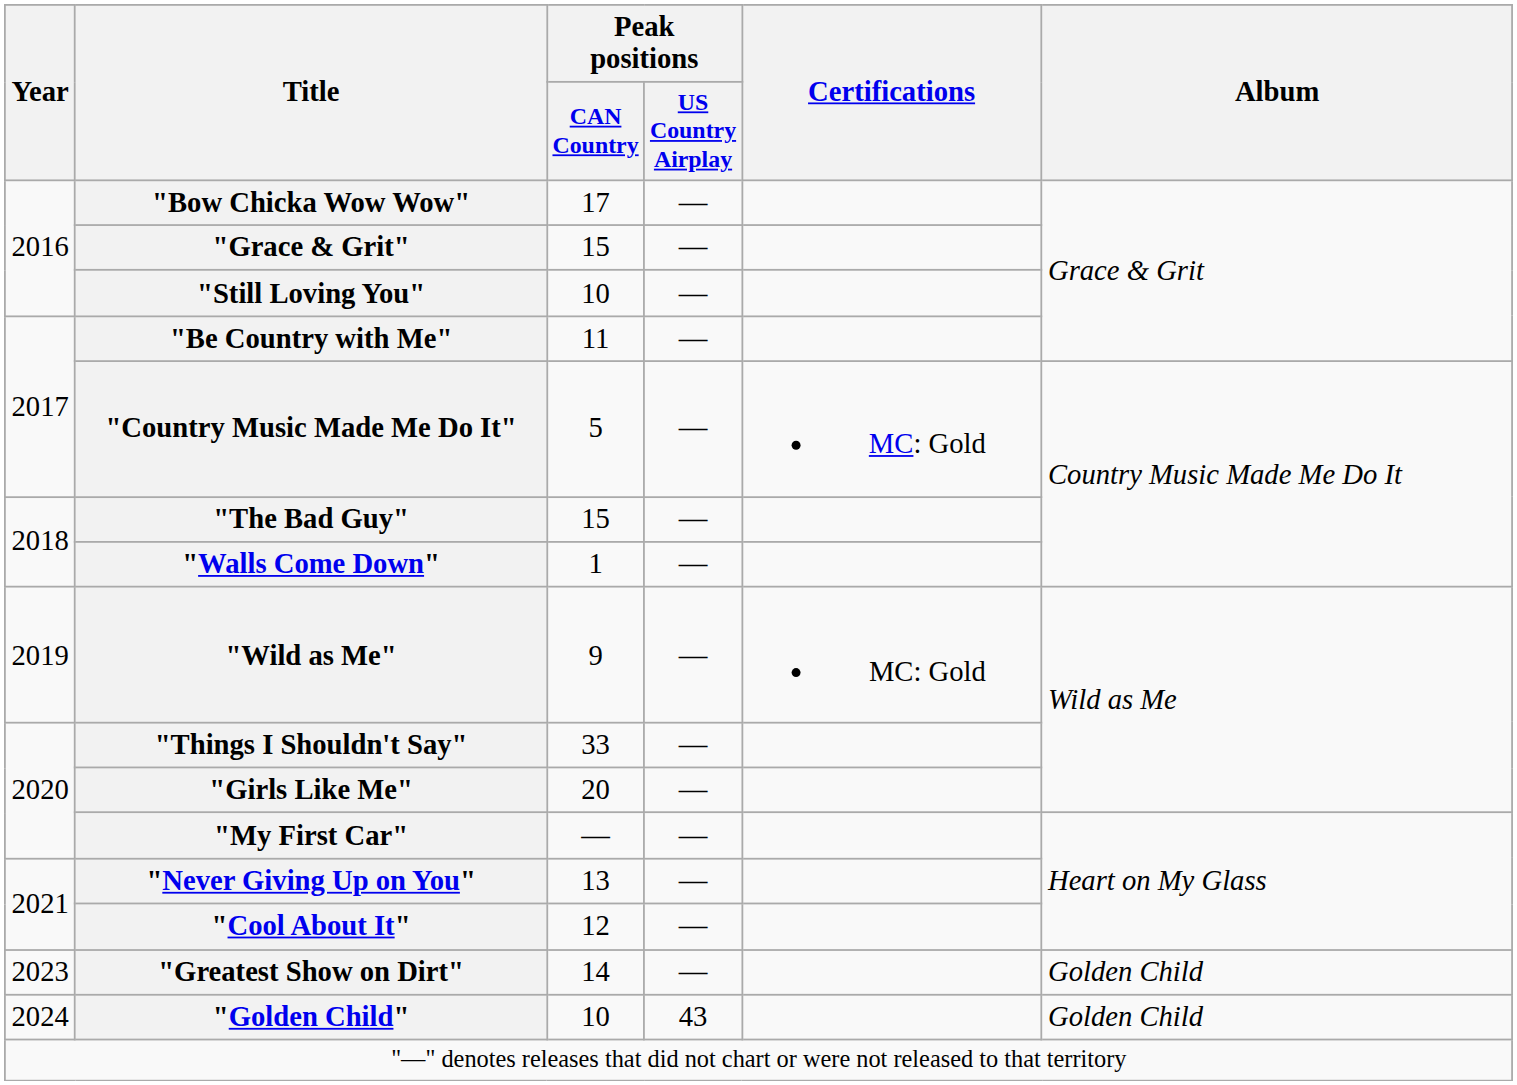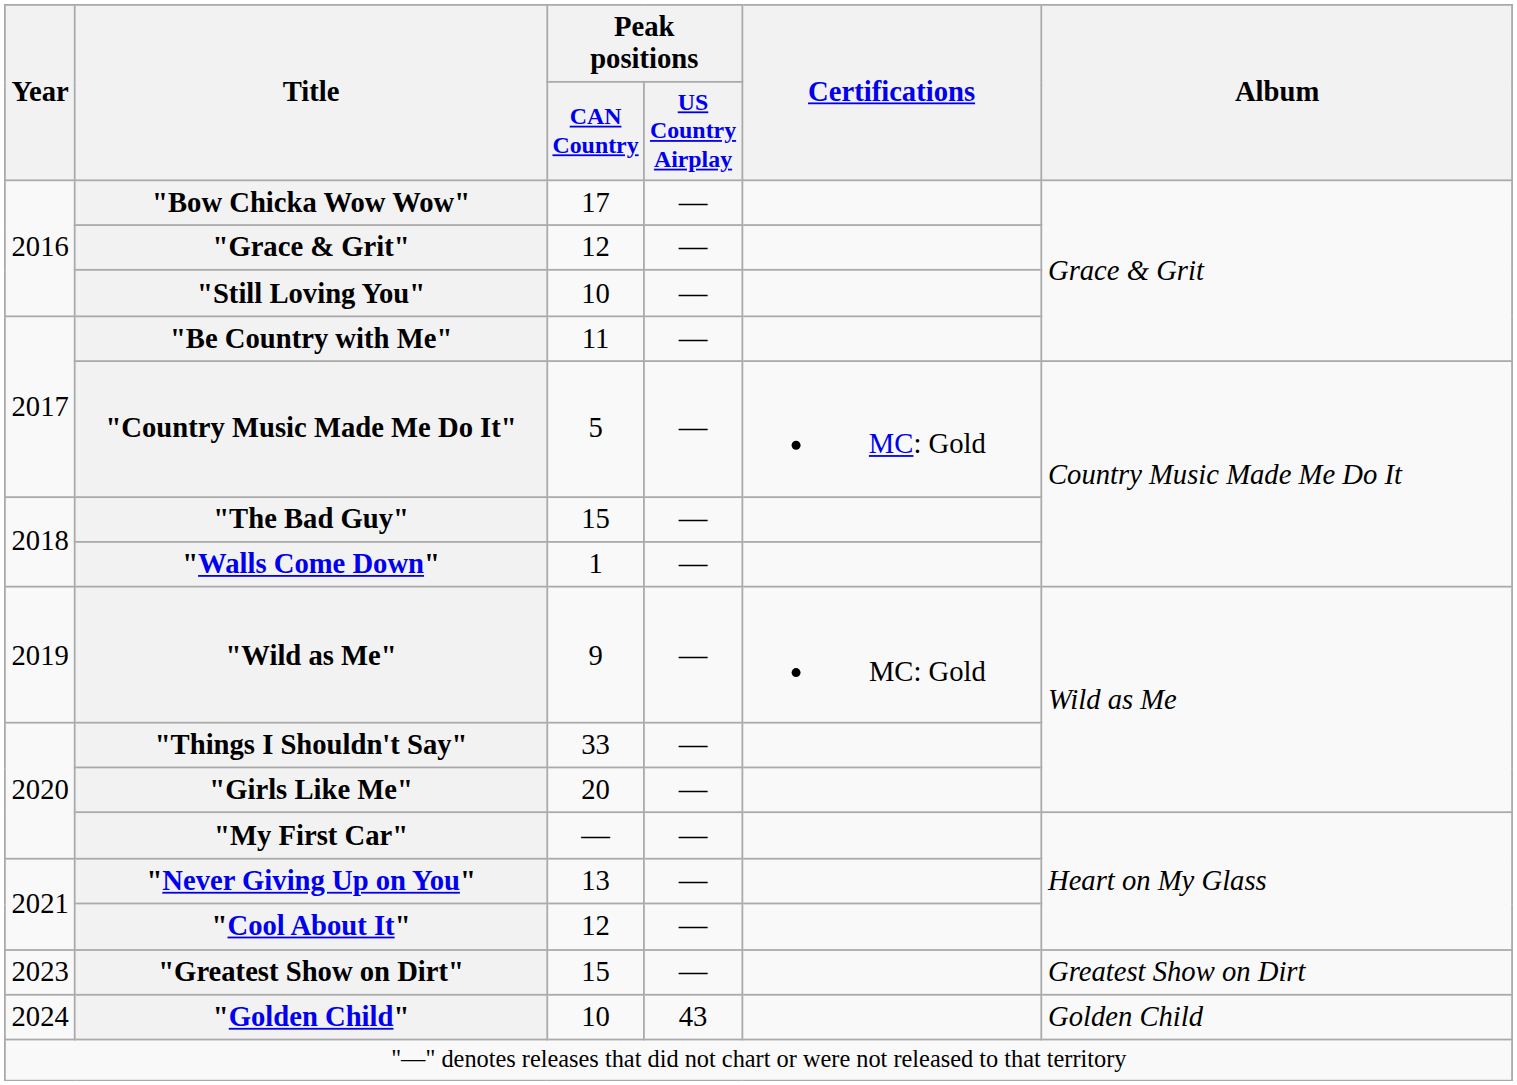 <table class="wikitable plainrowheaders" style="text-align:center;">
 <tr>
 <th scope="col" rowspan="2">Year</th>
 <th scope="col" rowspan="2" style="width:16em;">Title</th>
 <th colspan="2">Peak<br>positions</th>
 <th scope="col" rowspan="2" style="width:10em;"><a href='#'>Certifications</a></th>
 <th scope="col" rowspan="2" style="width:16em;">Album</th>
 </tr>
 <tr style="font-size:smaller;">
 <th scope="col"><a href='#'>CAN<br>Country</a><br></th>
 <th scope="col"><a href='#'>US<br>Country<br>Airplay</a><br></th>
 </tr>
 <tr>
 <td rowspan="3">2016</td>
 <th scope="row">"Bow Chicka Wow Wow"</th>
 <td>17</td>
 <td>—</td>
 <td></td>
 <td align="left" rowspan="4"><em>Grace & Grit</em></td>
 </tr>
 <tr>
 <th scope="row">"Grace & Grit"</th>
-<td>15</td>
+<td>12</td>
 <td>—</td>
 <td></td>
 </tr>
 <tr>
 <th scope="row">"Still Loving You"<br> </th>
 <td>10</td>
 <td>—</td>
 <td></td>
 </tr>
 <tr>
 <td rowspan="2">2017</td>
 <th scope="row">"Be Country with Me"</th>
 <td>11</td>
 <td>—</td>
 <td></td>
 </tr>
 <tr>
 <th scope="row">"Country Music Made Me Do It"</th>
 <td>5</td>
 <td>—</td>
 <td><br><ul><li><a href='#'>MC</a>: Gold</li></ul></td>
 <td align="left" rowspan="3"><em>Country Music Made Me Do It</em></td>
 </tr>
 <tr>
 <td rowspan="2">2018</td>
 <th scope="row">"The Bad Guy"</th>
 <td>15</td>
 <td>—</td>
 <td></td>
 </tr>
 <tr>
 <th scope="row">"<a href='#'>Walls Come Down</a>"</th>
 <td>1</td>
 <td>—</td>
 <td></td>
 </tr>
 <tr>
 <td>2019</td>
 <th scope="row">"Wild as Me"</th>
 <td>9</td>
 <td>—</td>
 <td><br><ul><li>MC: Gold</li></ul></td>
 <td align="left" rowspan="3"><em>Wild as Me</em></td>
 </tr>
 <tr>
 <td rowspan="3">2020</td>
 <th scope="row">"Things I Shouldn't Say"</th>
 <td>33</td>
 <td>—</td>
 <td></td>
 </tr>
 <tr>
 <th scope="row">"Girls Like Me"</th>
 <td>20</td>
 <td>—</td>
 <td></td>
 </tr>
 <tr>
 <th scope="row">"My First Car"</th>
 <td>—</td>
 <td>—</td>
 <td></td>
 <td align="left" rowspan="3"><em>Heart on My Glass</em></td>
 </tr>
 <tr>
 <td rowspan="2">2021</td>
 <th scope="row">"<a href='#'>Never Giving Up on You</a>"</th>
 <td>13</td>
 <td>—</td>
 <td></td>
 </tr>
 <tr>
 <th scope="row">"<a href='#'>Cool About It</a>"</th>
 <td>12</td>
 <td>—</td>
 <td></td>
 </tr>
 <tr>
 <td>2023</td>
 <th scope="row">"Greatest Show on Dirt"</th>
-<td>14</td>
+<td>15</td>
 <td>—</td>
 <td></td>
-<td align="left"><em>Golden Child</em></td>
+<td align="left"><em>Greatest Show on Dirt</em></td>
 </tr>
 <tr>
 <td>2024</td>
 <th scope="row">"<a href='#'>Golden Child</a>"</th>
 <td>10</td>
 <td>43</td>
 <td></td>
 <td align="left"><em>Golden Child</em></td>
 </tr>
 <tr>
 <td colspan="10" style="font-size:85%">"—" denotes releases that did not chart or were not released to that territory</td>
 </tr>
 </table>
